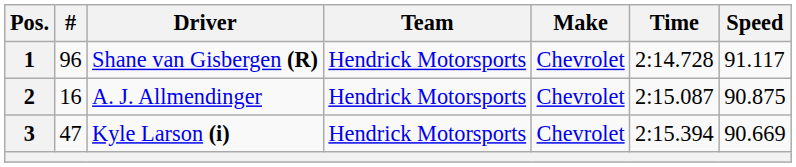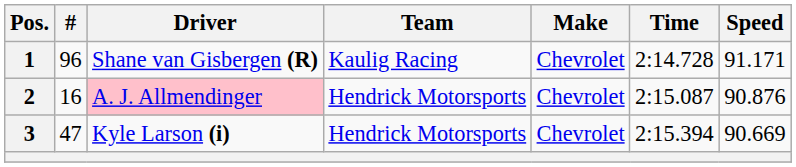 <table class="wikitable" style="font-size:95%">
 <tr>
 <th>Pos.</th>
 <th>#</th>
 <th>Driver</th>
 <th>Team</th>
 <th>Make</th>
 <th>Time</th>
 <th>Speed</th>
 </tr>
 <tr>
 <th>1</th>
 <td>96</td>
 <td><a href='#'>Shane van Gisbergen</a> <strong>(R)</strong></td>
-<td><a href='#'>Hendrick Motorsports</a></td>
+<td><a href='#'>Kaulig Racing</a></td>
 <td><a href='#'>Chevrolet</a></td>
 <td>2:14.728</td>
-<td>91.117</td>
+<td>91.171</td>
 </tr>
 <tr>
 <th>2</th>
 <td>16</td>
-<td><a href='#'>A. J. Allmendinger</a></td>
+<td style="background: pink;"><a href='#'>A. J. Allmendinger</a></td>
 <td><a href='#'>Hendrick Motorsports</a></td>
 <td><a href='#'>Chevrolet</a></td>
 <td>2:15.087</td>
-<td>90.875</td>
+<td>90.876</td>
 </tr>
 <tr>
 <th>3</th>
 <td>47</td>
 <td><a href='#'>Kyle Larson</a> <strong>(i)</strong></td>
 <td><a href='#'>Hendrick Motorsports</a></td>
 <td><a href='#'>Chevrolet</a></td>
 <td>2:15.394</td>
 <td>90.669</td>
 </tr>
 <tr>
 <th colspan="7"></th>
 </tr>
 </table>
